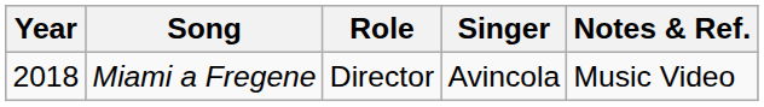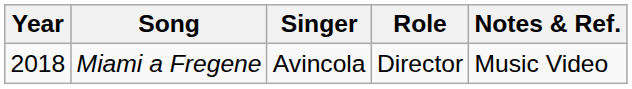 <table class="wikitable sortable">
 <tr>
 <th>Year</th>
 <th>Song</th>
+<th>Singer</th>
 <th>Role</th>
-<th>Singer</th>
 <th class="unsortable">Notes & Ref.</th>
 </tr>
 <tr>
 <td>2018</td>
 <td><em>Miami a Fregene</em></td>
+<td>Avincola</td>
 <td>Director</td>
-<td>Avincola</td>
 <td>Music Video</td>
 </tr>
 </table>
